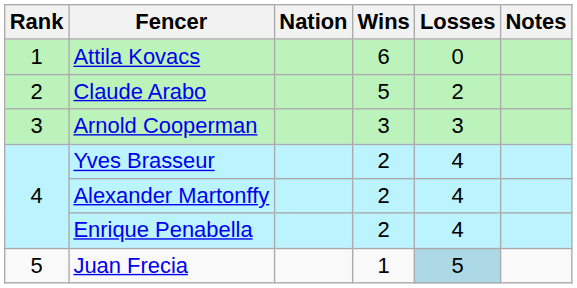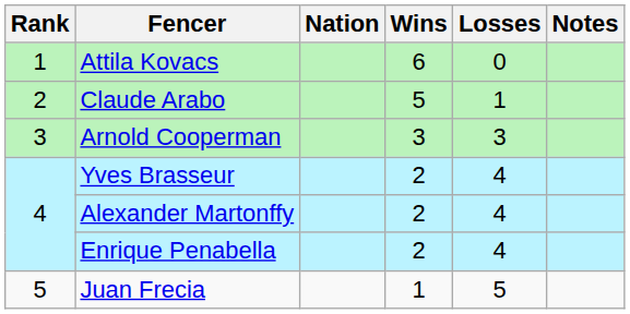 <table class="wikitable sortable" style="text-align:center">
 <tr>
 <th>Rank</th>
 <th>Fencer</th>
 <th>Nation</th>
 <th>Wins</th>
 <th>Losses</th>
 <th>Notes</th>
 </tr>
 <tr bgcolor=bbf3bb>
 <td>1</td>
 <td align=left><a href='#'>Attila Kovacs</a></td>
 <td align=left></td>
 <td>6</td>
 <td>0</td>
 <td></td>
 </tr>
 <tr bgcolor=bbf3bb>
 <td>2</td>
 <td align=left><a href='#'>Claude Arabo</a></td>
 <td align=left></td>
 <td>5</td>
-<td>2</td>
+<td>1</td>
 <td></td>
 </tr>
 <tr bgcolor=bbf3bb>
 <td>3</td>
 <td align=left><a href='#'>Arnold Cooperman</a></td>
 <td align=left></td>
 <td>3</td>
 <td>3</td>
 <td></td>
 </tr>
 <tr bgcolor=bbf3ff>
 <td rowspan=3>4</td>
 <td align=left><a href='#'>Yves Brasseur</a></td>
 <td align=left></td>
 <td>2</td>
 <td>4</td>
 <td></td>
 </tr>
 <tr bgcolor=bbf3ff>
 <td align=left><a href='#'>Alexander Martonffy</a></td>
 <td align=left></td>
 <td>2</td>
 <td>4</td>
 <td></td>
 </tr>
 <tr bgcolor=bbf3ff>
 <td align=left><a href='#'>Enrique Penabella</a></td>
 <td align=left></td>
 <td>2</td>
 <td>4</td>
 <td></td>
 </tr>
 <tr>
 <td>5</td>
 <td align=left><a href='#'>Juan Frecia</a></td>
 <td align=left></td>
 <td>1</td>
-<td style="background: lightblue;">5</td>
+<td>5</td>
 <td></td>
 </tr>
 </table>
